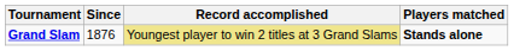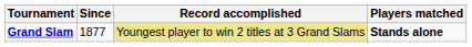 <table class="wikitable">
 <tr style="background:#efefef;">
 <th>Tournament</th>
 <th>Since</th>
 <th>Record accomplished</th>
 <th>Players matched</th>
 </tr>
 <tr>
 <td><strong><a href='#'>Grand Slam</a></strong></td>
-<td>1876</td>
+<td>1877</td>
 <td style="background: khaki;">Youngest player to win 2 titles at 3 Grand Slams</td>
 <td><strong>Stands alone</strong></td>
 </tr>
 </table>
